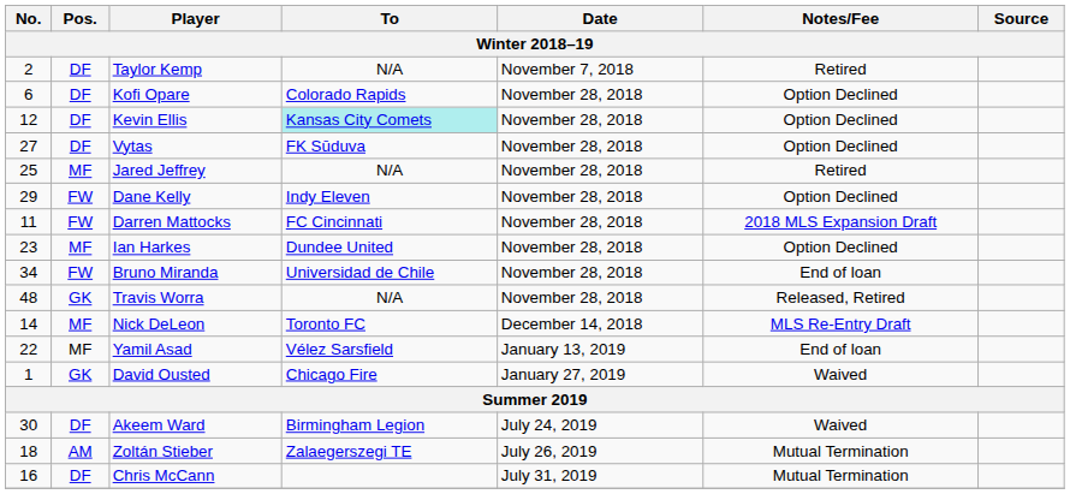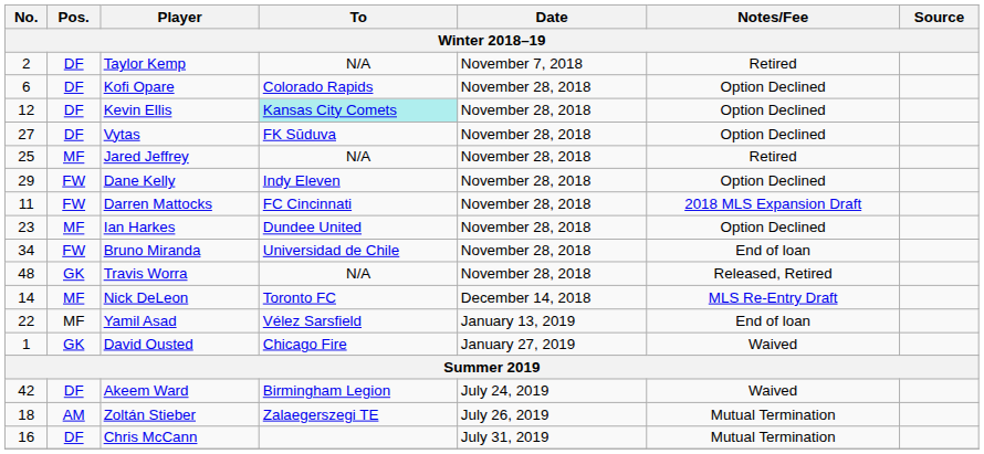 <table class="wikitable" style="text-align:center; font-size:90%; width:75%;">
 <tr>
 <th>No.</th>
 <th>Pos.</th>
 <th>Player</th>
 <th>To</th>
 <th>Date</th>
 <th>Notes/Fee</th>
 <th>Source</th>
 </tr>
 <tr>
 <th colspan=7>Winter 2018–19</th>
 </tr>
 <tr>
 <td>2</td>
 <td><a href='#'>DF</a></td>
 <td align=left> <a href='#'>Taylor Kemp</a></td>
 <td>N/A</td>
 <td align=left>November 7, 2018</td>
 <td>Retired</td>
 <td></td>
 </tr>
 <tr>
 <td>6</td>
 <td><a href='#'>DF</a></td>
 <td align=left> <a href='#'>Kofi Opare</a></td>
 <td align=left> <a href='#'>Colorado Rapids</a></td>
 <td align=left>November 28, 2018</td>
 <td>Option Declined</td>
 <td></td>
 </tr>
 <tr>
 <td>12</td>
 <td><a href='#'>DF</a></td>
 <td align=left> <a href='#'>Kevin Ellis</a></td>
 <td align=left style="background: paleturquoise;"> <a href='#'>Kansas City Comets</a></td>
 <td align=left>November 28, 2018</td>
 <td>Option Declined</td>
 <td></td>
 </tr>
 <tr>
 <td>27</td>
 <td><a href='#'>DF</a></td>
 <td align=left> <a href='#'>Vytas</a></td>
 <td align=left> <a href='#'>FK Sūduva</a></td>
 <td align=left>November 28, 2018</td>
 <td>Option Declined</td>
 <td></td>
 </tr>
 <tr>
 <td>25</td>
 <td><a href='#'>MF</a></td>
 <td align=left> <a href='#'>Jared Jeffrey</a></td>
 <td>N/A</td>
 <td align=left>November 28, 2018</td>
 <td>Retired</td>
 <td></td>
 </tr>
 <tr>
 <td>29</td>
 <td><a href='#'>FW</a></td>
 <td align=left> <a href='#'>Dane Kelly</a></td>
 <td align=left> <a href='#'>Indy Eleven</a></td>
 <td align=left>November 28, 2018</td>
 <td>Option Declined</td>
 <td></td>
 </tr>
 <tr>
 <td>11</td>
 <td><a href='#'>FW</a></td>
 <td align=left> <a href='#'>Darren Mattocks</a></td>
 <td align=left> <a href='#'>FC Cincinnati</a></td>
 <td align=left>November 28, 2018</td>
 <td><a href='#'>2018 MLS Expansion Draft</a></td>
 <td></td>
 </tr>
 <tr>
 <td>23</td>
 <td><a href='#'>MF</a></td>
 <td align=left> <a href='#'>Ian Harkes</a></td>
 <td align=left> <a href='#'>Dundee United</a></td>
 <td align=left>November 28, 2018</td>
 <td>Option Declined</td>
 <td></td>
 </tr>
 <tr>
 <td>34</td>
 <td><a href='#'>FW</a></td>
 <td align=left> <a href='#'>Bruno Miranda</a></td>
 <td align=left> <a href='#'>Universidad de Chile</a></td>
 <td align=left>November 28, 2018</td>
 <td>End of loan</td>
 <td></td>
 </tr>
 <tr>
 <td>48</td>
 <td><a href='#'>GK</a></td>
 <td align=left> <a href='#'>Travis Worra</a></td>
 <td>N/A</td>
 <td align=left>November 28, 2018</td>
 <td>Released, Retired</td>
 <td></td>
 </tr>
 <tr>
 <td>14</td>
 <td><a href='#'>MF</a></td>
 <td align=left> <a href='#'>Nick DeLeon</a></td>
 <td align=left> <a href='#'>Toronto FC</a></td>
 <td align=left>December 14, 2018</td>
 <td><a href='#'>MLS Re-Entry Draft</a></td>
 <td></td>
 </tr>
 <tr>
 <td>22</td>
 <td>MF</td>
 <td align=left> <a href='#'>Yamil Asad</a></td>
 <td align=left> <a href='#'>Vélez Sarsfield</a></td>
 <td align=left>January 13, 2019</td>
 <td>End of loan</td>
 <td></td>
 </tr>
 <tr>
 <td>1</td>
 <td><a href='#'>GK</a></td>
 <td align=left> <a href='#'>David Ousted</a></td>
 <td align=left> <a href='#'>Chicago Fire</a></td>
 <td align=left>January 27, 2019</td>
 <td>Waived</td>
 <td></td>
 </tr>
 <tr>
 <th colspan=7>Summer 2019</th>
 </tr>
 <tr>
-<td>30</td>
+<td>42</td>
 <td><a href='#'>DF</a></td>
 <td align=left> <a href='#'>Akeem Ward</a></td>
 <td align=left> <a href='#'>Birmingham Legion</a></td>
 <td align=left>July 24, 2019</td>
 <td>Waived</td>
 <td></td>
 </tr>
 <tr>
 <td>18</td>
 <td><a href='#'>AM</a></td>
 <td align=left> <a href='#'>Zoltán Stieber</a></td>
 <td align=left> <a href='#'>Zalaegerszegi TE</a></td>
 <td align=left>July 26, 2019</td>
 <td>Mutual Termination</td>
 <td></td>
 </tr>
 <tr>
 <td>16</td>
 <td><a href='#'>DF</a></td>
 <td align=left> <a href='#'>Chris McCann</a></td>
 <td align=left></td>
 <td align=left>July 31, 2019</td>
 <td>Mutual Termination</td>
 <td></td>
 </tr>
 <tr>
 </tr>
 </table>
